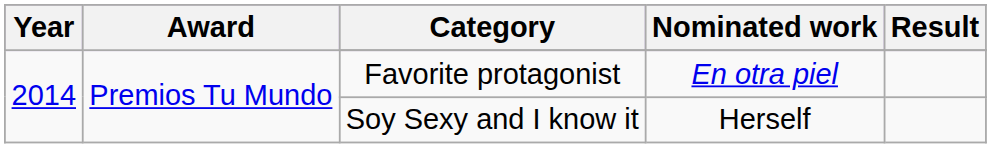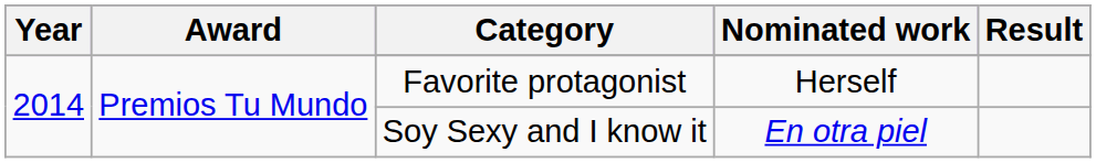 <table class="wikitable plainrowheaders" style="text-align:center">
 <tr style="background:#96c;">
 <th scope="col">Year</th>
 <th scope="col">Award</th>
 <th scope="col">Category</th>
 <th scope="col">Nominated work</th>
 <th scope="col">Result</th>
 </tr>
 <tr>
 <td scope="row" rowspan="4"><a href='#'>2014</a></td>
 <td rowspan="8"><a href='#'>Premios Tu Mundo</a></td>
 </tr>
 <tr>
 <td scope="row">Favorite protagonist</td>
-<td><em><a href='#'>En otra piel</a></em></td>
+<td>Herself</td>
 <td></td>
 </tr>
 <tr>
 <td scope="row">Soy Sexy and I know it</td>
-<td>Herself</td>
+<td><em><a href='#'>En otra piel</a></em></td>
 <td></td>
 </tr>
 </table>
